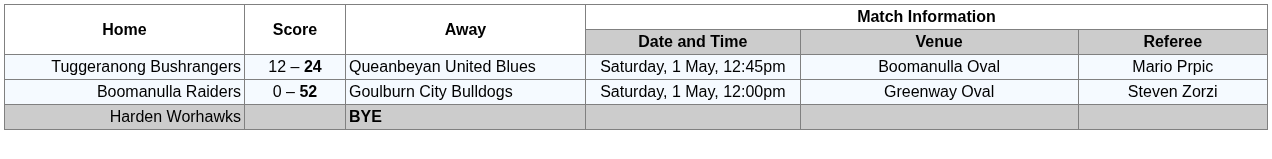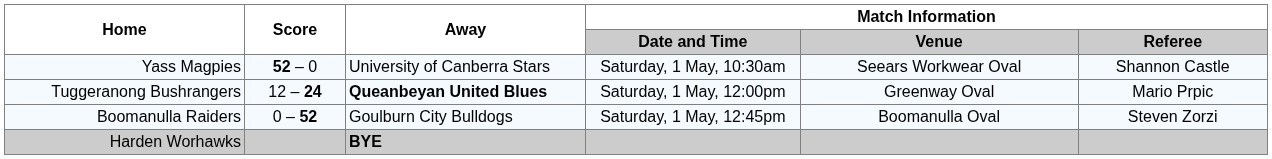 <table border="1" cellpadding="3" cellspacing="0" width="100%" style="border-collapse:collapse;  text-align:center;">
 <tr>
 <th rowspan="2" width="19%">Home</th>
 <th rowspan="2" width="8%">Score</th>
 <th rowspan="2" width="19%">Away</th>
 <th colspan="3">Match Information</th>
 </tr>
 <tr bgcolor="#CCCCCC">
 <th width="17%">Date and Time</th>
 <th width="22%">Venue</th>
 <th width="50%">Referee</th>
 </tr>
 <tr style="text-align:center; background:#f5faff;">
+<td align="right">Yass Magpies </td>
+<td><strong>52</strong> – 0</td>
+<td align="left"> University of Canberra Stars</td>
+<td>Saturday, 1 May, 10:30am</td>
+<td>Seears Workwear Oval</td>
+<td>Shannon Castle</td>
+</tr>
+<tr style="text-align:center; background:#f5faff;">
 <td align="right">Tuggeranong Bushrangers </td>
 <td>12 – <strong>24</strong></td>
-<td align="left"> Queanbeyan United Blues</td>
-<td>Saturday, 1 May, 12:45pm</td>
-<td>Boomanulla Oval</td>
+<td align="left"><strong> Queanbeyan United Blues</strong></td>
+<td>Saturday, 1 May, 12:00pm</td>
+<td>Greenway Oval</td>
 <td>Mario Prpic</td>
 </tr>
 <tr style="text-align:center; background:#f5faff;">
 <td align="right">Boomanulla Raiders </td>
 <td>0 – <strong>52</strong></td>
 <td align="left"> Goulburn City Bulldogs</td>
-<td>Saturday, 1 May, 12:00pm</td>
-<td>Greenway Oval</td>
+<td>Saturday, 1 May, 12:45pm</td>
+<td>Boomanulla Oval</td>
 <td>Steven Zorzi</td>
 </tr>
 <tr style="text-align:center; background:#CCCCCC;">
 <td align="right">Harden Worhawks </td>
 <td></td>
 <td align="left"><strong>BYE</strong></td>
 <td></td>
 <td></td>
 <td></td>
 </tr>
 </table>
